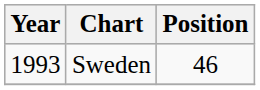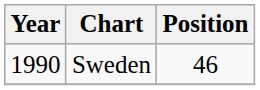 <table class="wikitable">
 <tr>
 <th>Year</th>
 <th>Chart</th>
 <th>Position</th>
 </tr>
 <tr>
-<td>1993</td>
+<td>1990</td>
 <td>Sweden</td>
 <td align="center">46</td>
 </tr>
 <tr>
 </tr>
 </table>
